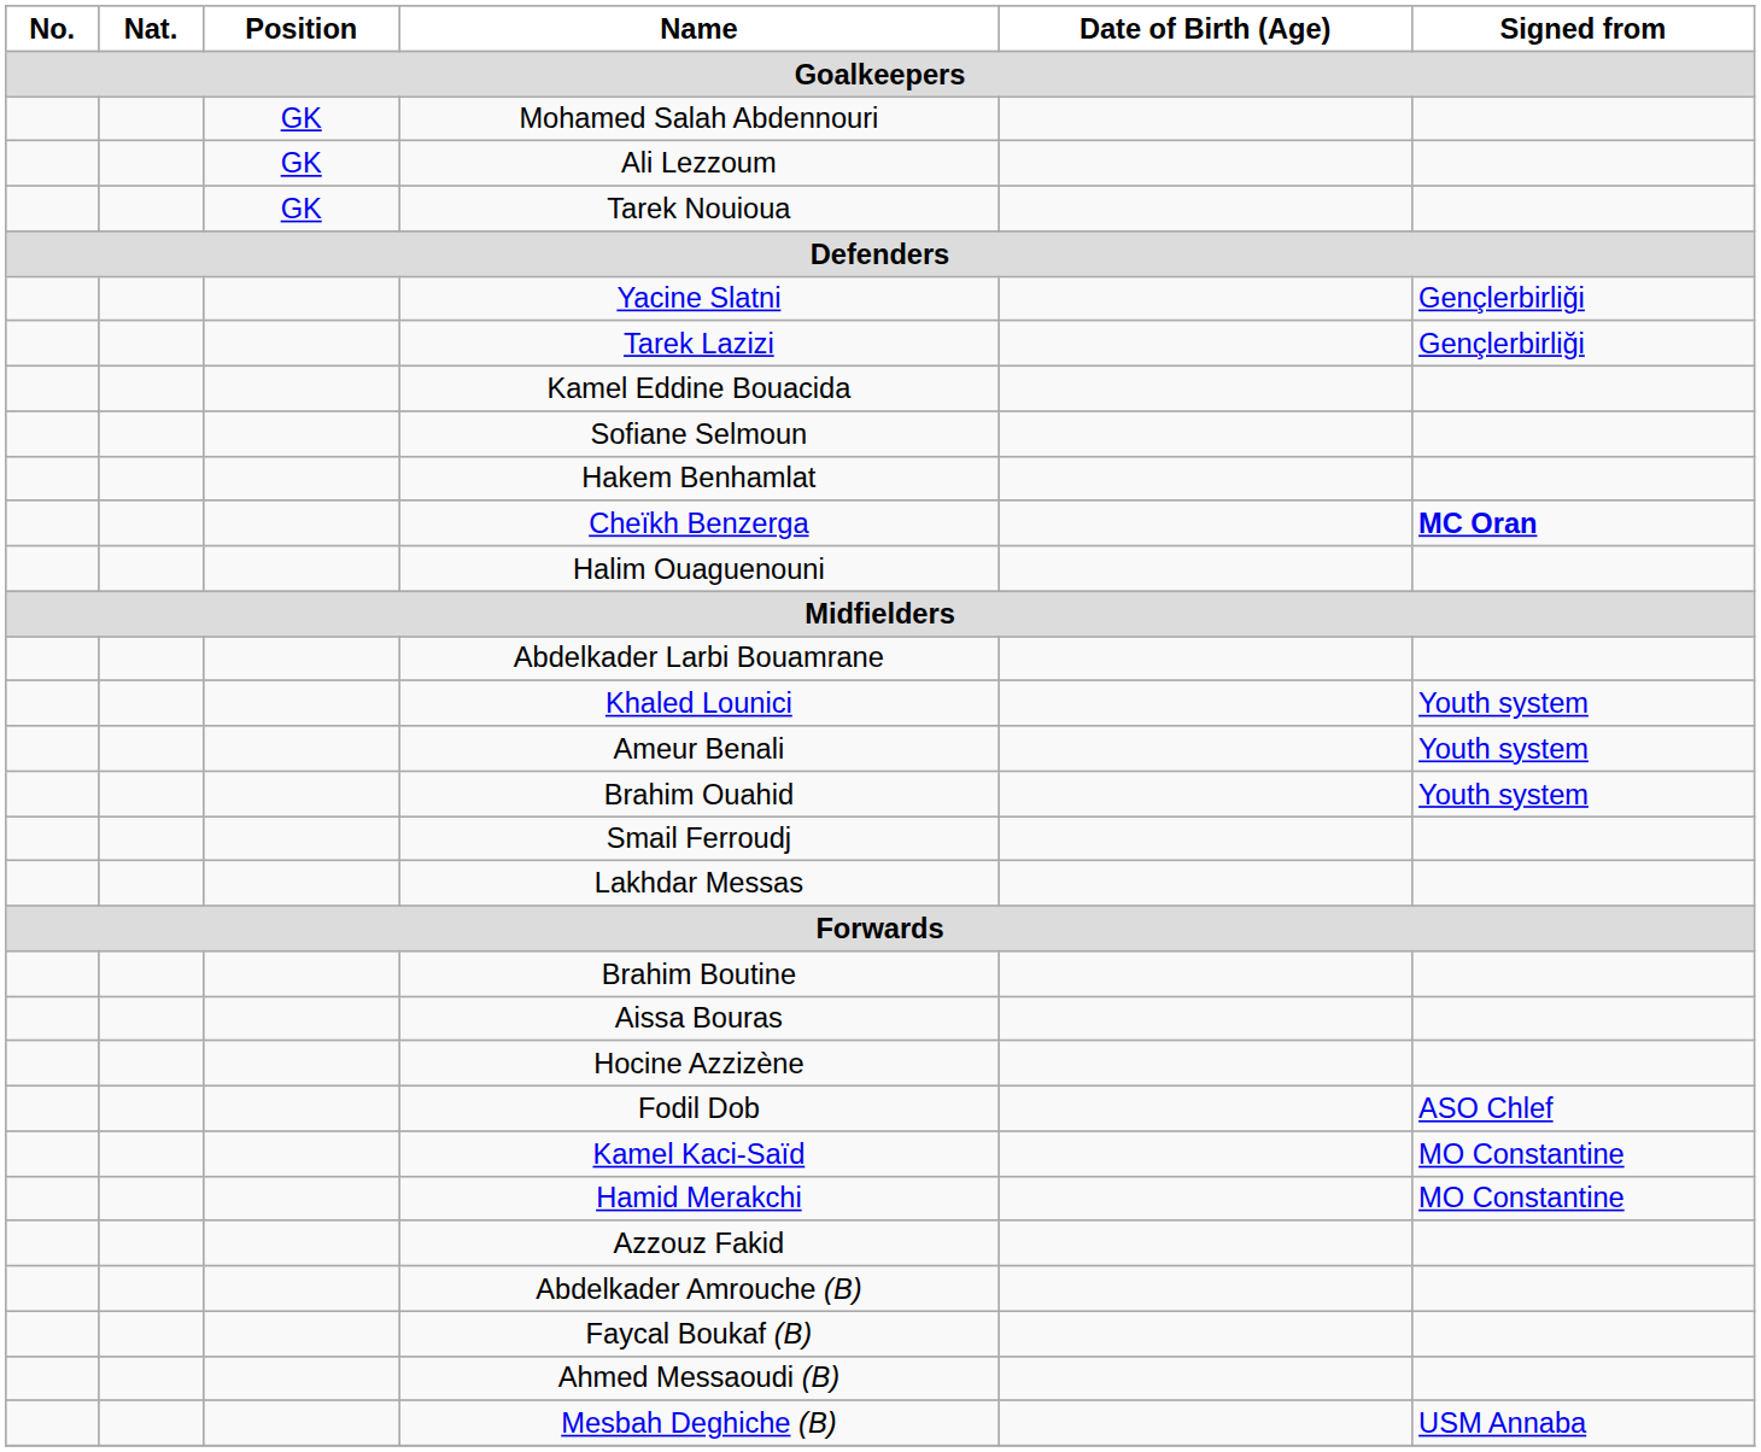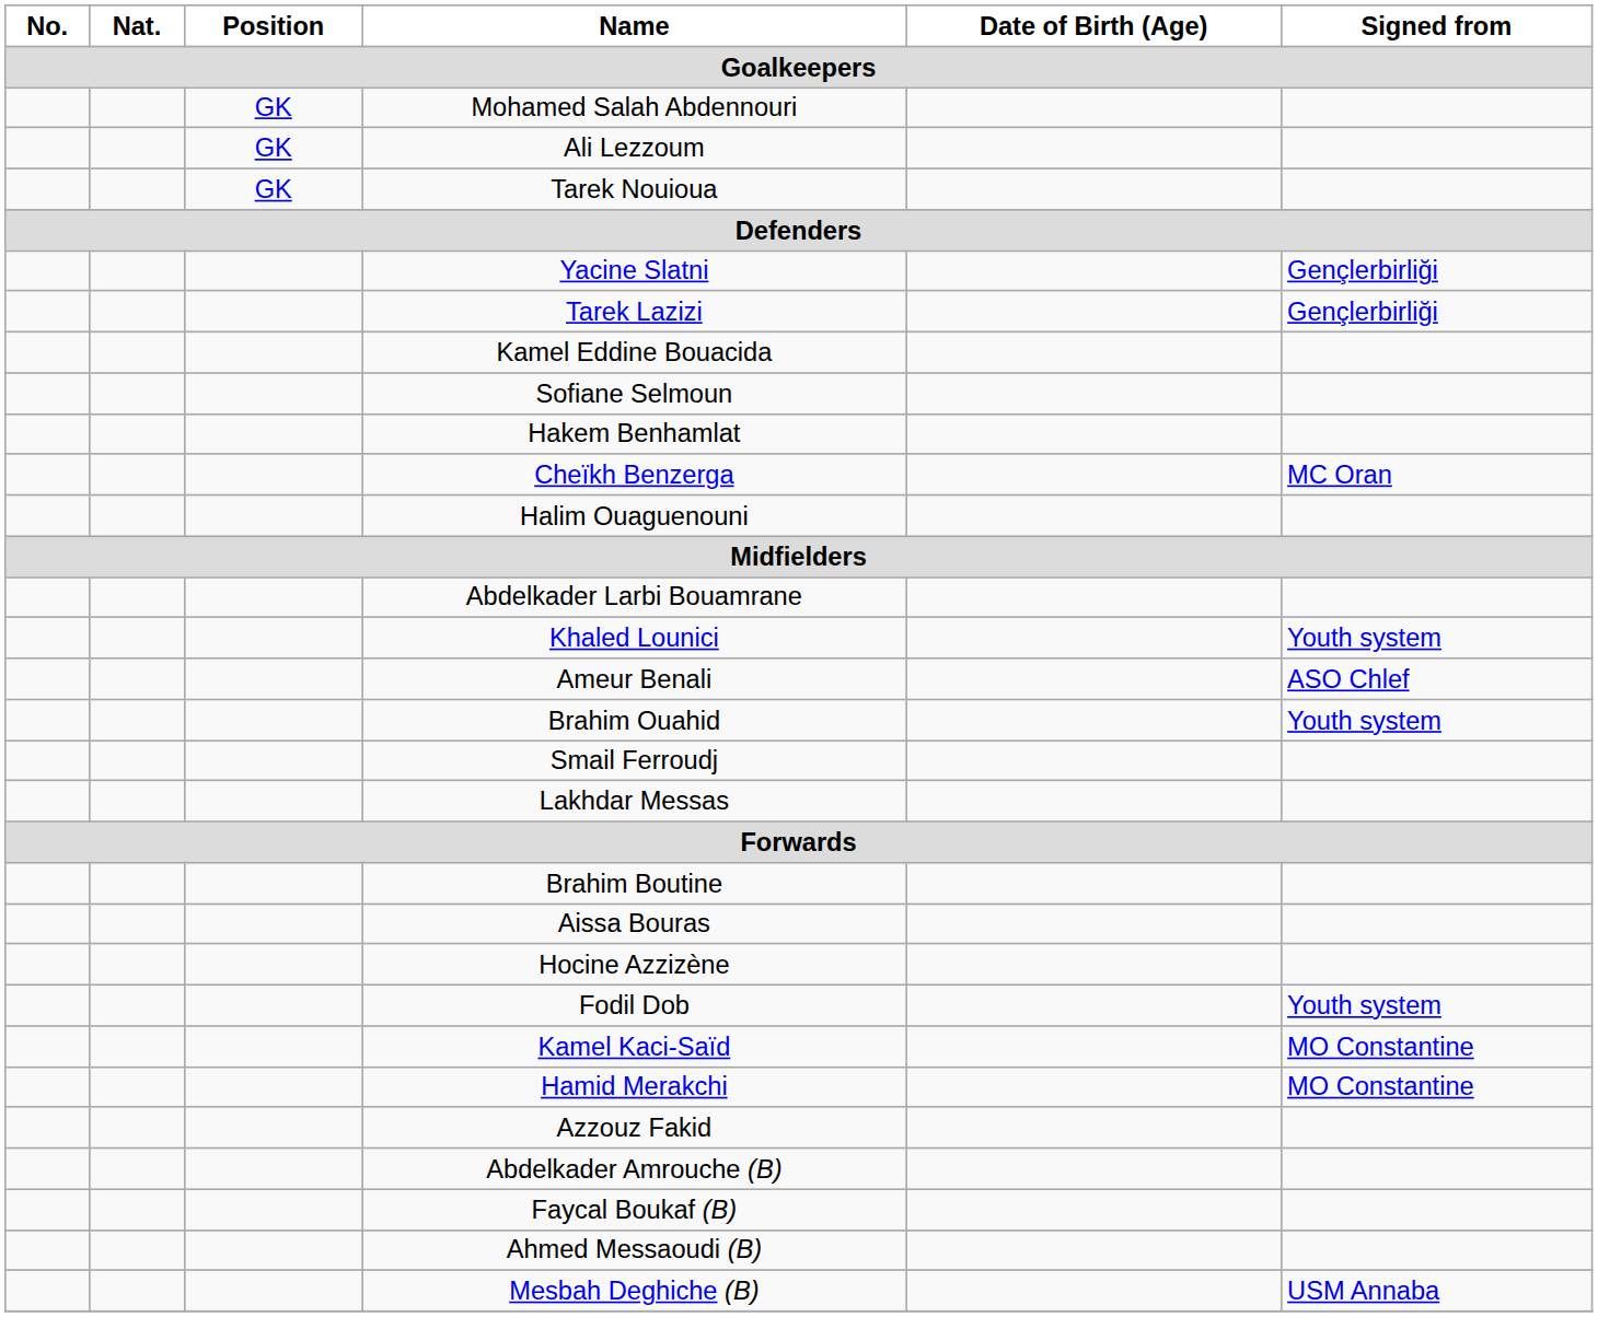 <table class="wikitable" style="text-align:center; font-size:90%; width:70%">
 <tr>
 <th style="background:white; color:black; text-align:center;">No.</th>
 <th style="background:white; color:black; text-align:center;">Nat.</th>
 <th style="background:white; color:black; text-align:center;">Position</th>
 <th style="background:white; color:black; text-align:center;">Name</th>
 <th style="background:white; color:black; text-align:center;">Date of Birth (Age)</th>
 <th style="background:white; color:black; text-align:center;">Signed from</th>
 </tr>
 <tr>
 <th colspan=10 style="background:#DCDCDC; text-align:center;">Goalkeepers</th>
 </tr>
 <tr>
 <td></td>
 <td></td>
 <td><a href='#'>GK</a></td>
 <td>Mohamed Salah Abdennouri</td>
 <td></td>
 <td style="text-align:left"></td>
 </tr>
 <tr>
 <td></td>
 <td></td>
 <td><a href='#'>GK</a></td>
 <td>Ali Lezzoum</td>
 <td></td>
 <td style="text-align:left"></td>
 </tr>
 <tr>
 <td></td>
 <td></td>
 <td><a href='#'>GK</a></td>
 <td>Tarek Nouioua</td>
 <td></td>
 <td style="text-align:left"></td>
 </tr>
 <tr>
 <th colspan=10 style="background:#DCDCDC; text-align:center;">Defenders</th>
 </tr>
 <tr>
 <td></td>
 <td></td>
 <td></td>
 <td><a href='#'>Yacine Slatni</a></td>
 <td></td>
 <td style="text-align:left"> <a href='#'>Gençlerbirliği</a></td>
 </tr>
 <tr>
 <td></td>
 <td></td>
 <td></td>
 <td><a href='#'>Tarek Lazizi</a></td>
 <td></td>
 <td style="text-align:left"> <a href='#'>Gençlerbirliği</a></td>
 </tr>
 <tr>
 <td></td>
 <td></td>
 <td></td>
 <td>Kamel Eddine Bouacida</td>
 <td></td>
 <td style="text-align:left"></td>
 </tr>
 <tr>
 <td></td>
 <td></td>
 <td></td>
 <td>Sofiane Selmoun</td>
 <td></td>
 <td style="text-align:left"></td>
 </tr>
 <tr>
 <td></td>
 <td></td>
 <td></td>
 <td>Hakem Benhamlat</td>
 <td></td>
 <td style="text-align:left"></td>
 </tr>
 <tr>
 <td></td>
 <td></td>
 <td></td>
 <td><a href='#'>Cheïkh Benzerga</a></td>
 <td></td>
-<td style="text-align:left"><strong> <a href='#'>MC Oran</a></strong></td>
+<td style="text-align:left"> <a href='#'>MC Oran</a></td>
 </tr>
 <tr>
 <td></td>
 <td></td>
 <td></td>
 <td>Halim Ouaguenouni</td>
 <td></td>
 <td style="text-align:left"></td>
 </tr>
 <tr>
 <th colspan=10 style="background:#DCDCDC; text-align:center;">Midfielders</th>
 </tr>
 <tr>
 <td></td>
 <td></td>
 <td></td>
 <td>Abdelkader Larbi Bouamrane</td>
 <td></td>
 <td style="text-align:left"></td>
 </tr>
 <tr>
 <td></td>
 <td></td>
 <td></td>
 <td><a href='#'>Khaled Lounici</a></td>
 <td></td>
 <td style="text-align:left"> <a href='#'>Youth system</a></td>
 </tr>
 <tr>
 <td></td>
 <td></td>
 <td></td>
 <td>Ameur Benali</td>
 <td></td>
-<td style="text-align:left"> <a href='#'>Youth system</a></td>
+<td style="text-align:left"> <a href='#'>ASO Chlef</a></td>
 </tr>
 <tr>
 <td></td>
 <td></td>
 <td></td>
 <td>Brahim Ouahid</td>
 <td></td>
 <td style="text-align:left"> <a href='#'>Youth system</a></td>
 </tr>
 <tr>
 <td></td>
 <td></td>
 <td></td>
 <td>Smail Ferroudj</td>
 <td></td>
 <td style="text-align:left"></td>
 </tr>
 <tr>
 <td></td>
 <td></td>
 <td></td>
 <td>Lakhdar Messas</td>
 <td></td>
 <td style="text-align:left"></td>
 </tr>
 <tr>
 <th colspan=10 style="background:#DCDCDC; text-align:center;">Forwards</th>
 </tr>
 <tr>
 <td></td>
 <td></td>
 <td></td>
 <td>Brahim Boutine</td>
 <td></td>
 <td style="text-align:left"></td>
 </tr>
 <tr>
 <td></td>
 <td></td>
 <td></td>
 <td>Aissa Bouras</td>
 <td></td>
 <td style="text-align:left"></td>
 </tr>
 <tr>
 <td></td>
 <td></td>
 <td></td>
 <td>Hocine Azzizène</td>
 <td></td>
 <td style="text-align:left"></td>
 </tr>
 <tr>
 <td></td>
 <td></td>
 <td></td>
 <td>Fodil Dob</td>
 <td></td>
-<td style="text-align:left"> <a href='#'>ASO Chlef</a></td>
+<td style="text-align:left"> <a href='#'>Youth system</a></td>
 </tr>
 <tr>
 <td></td>
 <td></td>
 <td></td>
 <td><a href='#'>Kamel Kaci-Saïd</a></td>
 <td></td>
 <td style="text-align:left"> <a href='#'>MO Constantine</a></td>
 </tr>
 <tr>
 <td></td>
 <td></td>
 <td></td>
 <td><a href='#'>Hamid Merakchi</a></td>
 <td></td>
 <td style="text-align:left"> <a href='#'>MO Constantine</a></td>
 </tr>
 <tr>
 <td></td>
 <td></td>
 <td></td>
 <td>Azzouz Fakid</td>
 <td></td>
 <td style="text-align:left"></td>
 </tr>
 <tr>
 <td></td>
 <td></td>
 <td></td>
 <td>Abdelkader Amrouche <em>(B)</em></td>
 <td></td>
 <td style="text-align:left"></td>
 </tr>
 <tr>
 <td></td>
 <td></td>
 <td></td>
 <td>Faycal Boukaf <em>(B)</em></td>
 <td></td>
 <td style="text-align:left"></td>
 </tr>
 <tr>
 <td></td>
 <td></td>
 <td></td>
 <td>Ahmed Messaoudi <em>(B)</em></td>
 <td></td>
 <td style="text-align:left"></td>
 </tr>
 <tr>
 <td></td>
 <td></td>
 <td></td>
 <td><a href='#'>Mesbah Deghiche</a> <em>(B)</em></td>
 <td></td>
 <td style="text-align:left"> <a href='#'>USM Annaba</a></td>
 </tr>
 <tr>
 </tr>
 </table>
